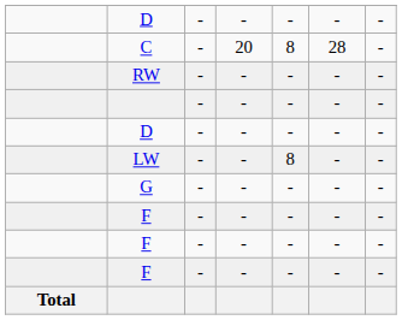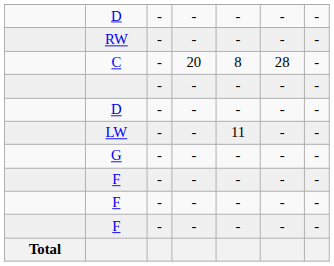 <table class="wikitable sortable" width ="40%">
 <tr align="center">
 </tr>
 <tr align="center" bgcolor="">
 <td></td>
 <td><a href='#'>D</a></td>
+<td>-</td>
+<td>-</td>
+<td>-</td>
+<td>-</td>
+<td>-</td>
+</tr>
+<tr align="center" bgcolor="f0f0f0">
+<td></td>
+<td><a href='#'>RW</a></td>
 <td>-</td>
 <td>-</td>
 <td>-</td>
 <td>-</td>
 <td>-</td>
 </tr>
 <tr align="center" bgcolor="">
 <td></td>
 <td><a href='#'>C</a></td>
 <td>-</td>
 <td>20</td>
 <td>8</td>
 <td>28</td>
-<td>-</td>
-</tr>
-<tr align="center" bgcolor="f0f0f0">
-<td></td>
-<td><a href='#'>RW</a></td>
-<td>-</td>
-<td>-</td>
-<td>-</td>
-<td>-</td>
 <td>-</td>
 </tr>
 <tr align="center" bgcolor="f0f0f0">
 <td></td>
 <td></td>
 <td>-</td>
 <td>-</td>
 <td>-</td>
 <td>-</td>
 <td>-</td>
 </tr>
 <tr align="center" bgcolor="">
 <td></td>
 <td><a href='#'>D</a></td>
 <td>-</td>
 <td>-</td>
 <td>-</td>
 <td>-</td>
 <td>-</td>
 </tr>
 <tr align="center" bgcolor="f0f0f0">
 <td></td>
 <td><a href='#'>LW</a></td>
 <td>-</td>
 <td>-</td>
-<td>8</td>
+<td>11</td>
 <td>-</td>
 <td>-</td>
 </tr>
 <tr align="center" bgcolor="">
 <td></td>
 <td><a href='#'>G</a></td>
 <td>-</td>
 <td>-</td>
 <td>-</td>
 <td>-</td>
 <td>-</td>
 </tr>
 <tr align="center" bgcolor="f0f0f0">
 <td></td>
 <td><a href='#'>F</a></td>
 <td>-</td>
 <td>-</td>
 <td>-</td>
 <td>-</td>
 <td>-</td>
 </tr>
 <tr align="center" bgcolor="">
 <td></td>
 <td><a href='#'>F</a></td>
 <td>-</td>
 <td>-</td>
 <td>-</td>
 <td>-</td>
 <td>-</td>
 </tr>
 <tr align="center" bgcolor="f0f0f0">
 <td></td>
 <td><a href='#'>F</a></td>
 <td>-</td>
 <td>-</td>
 <td>-</td>
 <td>-</td>
 <td>-</td>
 </tr>
 <tr>
 <th>Total</th>
 <th></th>
 <th></th>
 <th></th>
 <th></th>
 <th></th>
 <th></th>
 </tr>
 </table>
